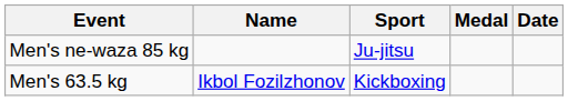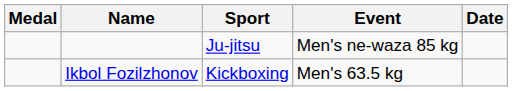 <table class="wikitable sortable" style="font-size: 95%;">
 <tr>
-<th>Event</th>
+<th>Medal</th>
 <th>Name</th>
 <th>Sport</th>
-<th>Medal</th>
+<th>Event</th>
 <th>Date</th>
 </tr>
 <tr>
-<td>Men's ne-waza 85 kg</td>
+<td></td>
 <td></td>
 <td><a href='#'>Ju-jitsu</a></td>
-<td></td>
+<td>Men's ne-waza 85 kg</td>
 <td></td>
 </tr>
 <tr>
-<td>Men's 63.5 kg</td>
+<td></td>
 <td><a href='#'>Ikbol Fozilzhonov</a></td>
 <td><a href='#'>Kickboxing</a></td>
-<td></td>
+<td>Men's 63.5 kg</td>
 <td></td>
 </tr>
 </table>
